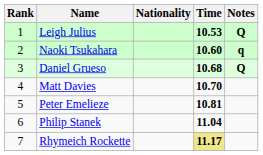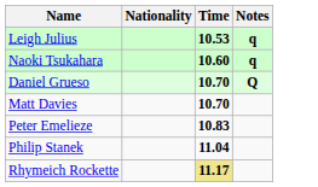 <table class="wikitable sortable" style="text-align:center">
 <tr>
-<th>Rank</th>
 <th>Name</th>
 <th>Nationality</th>
 <th>Time</th>
 <th>Notes</th>
 </tr>
 <tr bgcolor=ccffcc>
-<td>1</td>
 <td align=left><a href='#'>Leigh Julius</a></td>
 <td align=left></td>
 <td><strong>10.53</strong></td>
-<td><strong>Q</strong></td>
+<td><strong>q</strong></td>
 </tr>
 <tr bgcolor=ccffcc>
-<td>2</td>
 <td align=left><a href='#'>Naoki Tsukahara</a></td>
 <td align=left></td>
 <td><strong>10.60</strong></td>
 <td><strong>q</strong></td>
 </tr>
 <tr bgcolor=ddffdd>
-<td>3</td>
 <td align=left><a href='#'>Daniel Grueso</a></td>
 <td align=left></td>
-<td><strong>10.68</strong></td>
+<td><strong>10.70</strong></td>
 <td><strong>Q</strong></td>
 </tr>
 <tr>
-<td>4</td>
 <td align=left><a href='#'>Matt Davies</a></td>
 <td align=left></td>
 <td><strong>10.70</strong></td>
 <td></td>
 </tr>
 <tr>
-<td>5</td>
 <td align=left><a href='#'>Peter Emelieze</a></td>
 <td align=left></td>
-<td><strong>10.81</strong></td>
+<td><strong>10.83</strong></td>
 <td></td>
 </tr>
 <tr>
-<td>6</td>
 <td align=left><a href='#'>Philip Stanek</a></td>
 <td align=left></td>
 <td><strong>11.04</strong></td>
 <td></td>
 </tr>
 <tr>
-<td>7</td>
 <td align=left><a href='#'>Rhymeich Rockette</a></td>
 <td align=left></td>
 <td style="background: khaki;"><strong>11.17</strong></td>
 <td></td>
 </tr>
 </table>
